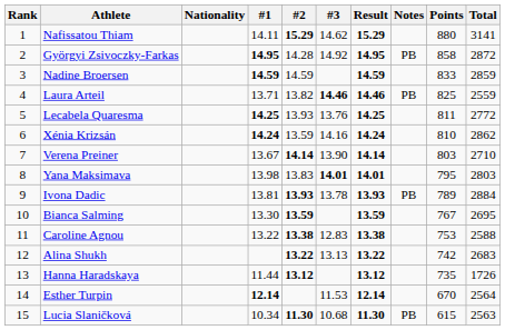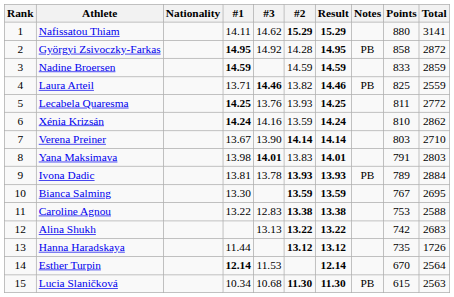 <table class="wikitable sortable" style="text-align:center">
 <tr>
 <th>Rank</th>
 <th>Athlete</th>
 <th>Nationality</th>
 <th>#1</th>
+<th>#3</th>
 <th>#2</th>
-<th>#3</th>
 <th>Result</th>
 <th>Notes</th>
 <th>Points</th>
 <th>Total</th>
 </tr>
 <tr>
 <td>1</td>
 <td align=left><a href='#'>Nafissatou Thiam</a></td>
 <td align=left></td>
 <td>14.11</td>
+<td>14.62</td>
 <td><strong>15.29</strong></td>
-<td>14.62</td>
 <td><strong>15.29</strong></td>
 <td></td>
 <td>880</td>
 <td>3141</td>
 </tr>
 <tr>
 <td>2</td>
 <td align=left><a href='#'>Györgyi Zsivoczky-Farkas</a></td>
 <td align=left></td>
 <td><strong>14.95</strong></td>
+<td>14.92</td>
 <td>14.28</td>
-<td>14.92</td>
 <td><strong>14.95</strong></td>
 <td>PB</td>
 <td>858</td>
 <td>2872</td>
 </tr>
 <tr>
 <td>3</td>
 <td align=left><a href='#'>Nadine Broersen</a></td>
 <td align=left></td>
 <td><strong>14.59</strong></td>
+<td></td>
 <td>14.59</td>
-<td></td>
 <td><strong>14.59</strong></td>
 <td></td>
 <td>833</td>
 <td>2859</td>
 </tr>
 <tr>
 <td>4</td>
 <td align=left><a href='#'>Laura Arteil</a></td>
 <td align=left></td>
 <td>13.71</td>
+<td><strong>14.46</strong></td>
 <td>13.82</td>
-<td><strong>14.46</strong></td>
 <td><strong>14.46</strong></td>
 <td>PB</td>
 <td>825</td>
 <td>2559</td>
 </tr>
 <tr>
 <td>5</td>
 <td align=left><a href='#'>Lecabela Quaresma</a></td>
 <td align=left></td>
 <td><strong>14.25</strong></td>
+<td>13.76</td>
 <td>13.93</td>
-<td>13.76</td>
 <td><strong>14.25</strong></td>
 <td></td>
 <td>811</td>
 <td>2772</td>
 </tr>
 <tr>
 <td>6</td>
 <td align=left><a href='#'>Xénia Krizsán</a></td>
 <td align=left></td>
 <td><strong>14.24</strong></td>
+<td>14.16</td>
 <td>13.59</td>
-<td>14.16</td>
 <td><strong>14.24</strong></td>
 <td></td>
 <td>810</td>
 <td>2862</td>
 </tr>
 <tr>
 <td>7</td>
 <td align=left><a href='#'>Verena Preiner</a></td>
 <td align=left></td>
 <td>13.67</td>
+<td>13.90</td>
 <td><strong>14.14</strong></td>
-<td>13.90</td>
 <td><strong>14.14</strong></td>
 <td></td>
 <td>803</td>
 <td>2710</td>
 </tr>
 <tr>
 <td>8</td>
 <td align=left><a href='#'>Yana Maksimava</a></td>
 <td align=left></td>
 <td>13.98</td>
+<td><strong>14.01</strong></td>
 <td>13.83</td>
 <td><strong>14.01</strong></td>
-<td><strong>14.01</strong></td>
 <td></td>
-<td>795</td>
+<td>791</td>
 <td>2803</td>
 </tr>
 <tr>
 <td>9</td>
 <td align=left><a href='#'>Ivona Dadic</a></td>
 <td align=left></td>
 <td>13.81</td>
+<td>13.78</td>
 <td><strong>13.93</strong></td>
-<td>13.78</td>
 <td><strong>13.93</strong></td>
 <td>PB</td>
 <td>789</td>
 <td>2884</td>
 </tr>
 <tr>
 <td>10</td>
 <td align=left><a href='#'>Bianca Salming</a></td>
 <td align=left></td>
 <td>13.30</td>
+<td></td>
 <td><strong>13.59</strong></td>
-<td></td>
 <td><strong>13.59</strong></td>
 <td></td>
 <td>767</td>
 <td>2695</td>
 </tr>
 <tr>
 <td>11</td>
 <td align=left><a href='#'>Caroline Agnou</a></td>
 <td align=left></td>
 <td>13.22</td>
+<td>12.83</td>
 <td><strong>13.38</strong></td>
-<td>12.83</td>
 <td><strong>13.38</strong></td>
 <td></td>
 <td>753</td>
 <td>2588</td>
 </tr>
 <tr>
 <td>12</td>
 <td align=left><a href='#'>Alina Shukh</a></td>
 <td align=left></td>
 <td></td>
+<td>13.13</td>
 <td><strong>13.22</strong></td>
-<td>13.13</td>
 <td><strong>13.22</strong></td>
 <td></td>
 <td>742</td>
 <td>2683</td>
 </tr>
 <tr>
 <td>13</td>
 <td align=left><a href='#'>Hanna Haradskaya</a></td>
 <td align=left></td>
 <td>11.44</td>
+<td></td>
 <td><strong>13.12</strong></td>
-<td></td>
 <td><strong>13.12</strong></td>
 <td></td>
 <td>735</td>
 <td>1726</td>
 </tr>
 <tr>
 <td>14</td>
 <td align=left><a href='#'>Esther Turpin</a></td>
 <td align=left></td>
 <td><strong>12.14</strong></td>
+<td>11.53</td>
 <td></td>
-<td>11.53</td>
 <td><strong>12.14</strong></td>
 <td></td>
 <td>670</td>
 <td>2564</td>
 </tr>
 <tr>
 <td>15</td>
 <td align=left><a href='#'>Lucia Slaničková</a></td>
 <td align=left></td>
 <td>10.34</td>
+<td>10.68</td>
 <td><strong>11.30</strong></td>
-<td>10.68</td>
 <td><strong>11.30</strong></td>
 <td>PB</td>
 <td>615</td>
 <td>2563</td>
 </tr>
 </table>
